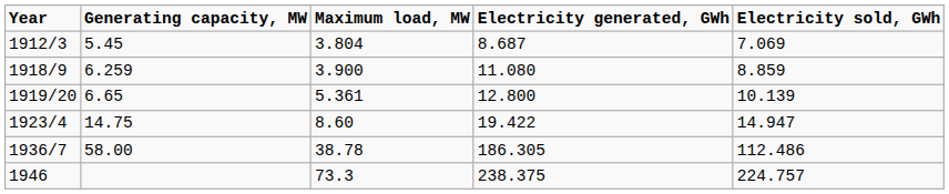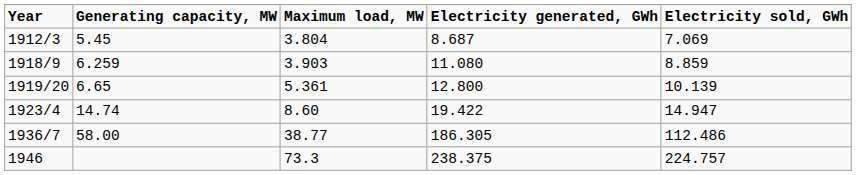 <table class="wikitable">
 <tr>
 <td><strong>Year</strong></td>
 <td><strong>Generating  capacity, MW</strong></td>
 <td><strong>Maximum  load, MW</strong></td>
 <td><strong>Electricity  generated, GWh</strong></td>
 <td><strong>Electricity  sold, GWh</strong></td>
 </tr>
 <tr>
 <td>1912/3</td>
 <td>5.45</td>
 <td>3.804</td>
 <td>8.687</td>
 <td>7.069</td>
 </tr>
 <tr>
 <td>1918/9</td>
 <td>6.259</td>
-<td>3.900</td>
+<td>3.903</td>
 <td>11.080</td>
 <td>8.859</td>
 </tr>
 <tr>
 <td>1919/20</td>
 <td>6.65</td>
 <td>5.361</td>
 <td>12.800</td>
 <td>10.139</td>
 </tr>
 <tr>
 <td>1923/4</td>
-<td>14.75</td>
+<td>14.74</td>
 <td>8.60</td>
 <td>19.422</td>
 <td>14.947</td>
 </tr>
 <tr>
 <td>1936/7</td>
 <td>58.00</td>
-<td>38.78</td>
+<td>38.77</td>
 <td>186.305</td>
 <td>112.486</td>
 </tr>
 <tr>
 <td>1946</td>
 <td></td>
 <td>73.3</td>
 <td>238.375</td>
 <td>224.757</td>
 </tr>
 </table>
